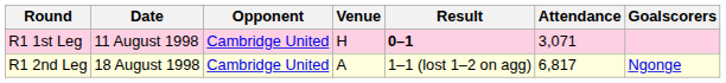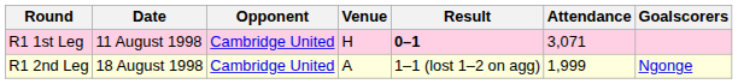 <table class="wikitable">
 <tr>
 <th>Round</th>
 <th>Date</th>
 <th>Opponent</th>
 <th>Venue</th>
 <th>Result</th>
 <th>Attendance</th>
 <th>Goalscorers</th>
 </tr>
 <tr style="background-color: #ffd0e3;">
 <td>R1 1st Leg</td>
 <td>11 August 1998</td>
 <td><a href='#'>Cambridge United</a></td>
 <td>H</td>
 <td><strong>0–1</strong></td>
 <td>3,071</td>
 <td></td>
 </tr>
 <tr style="background-color: #ffffdd;">
 <td>R1 2nd Leg</td>
 <td>18 August 1998</td>
 <td><a href='#'>Cambridge United</a></td>
 <td>A</td>
 <td>1–1 (lost 1–2 on agg)</td>
-<td>6,817</td>
+<td>1,999</td>
 <td><a href='#'>Ngonge</a></td>
 </tr>
 </table>
